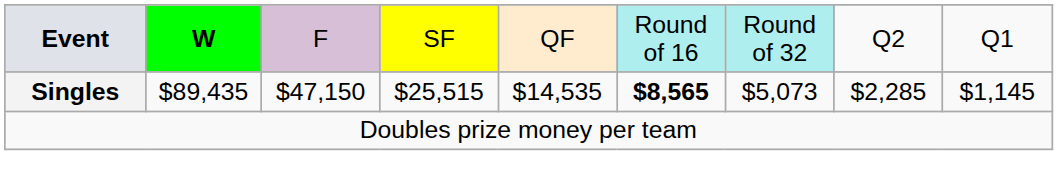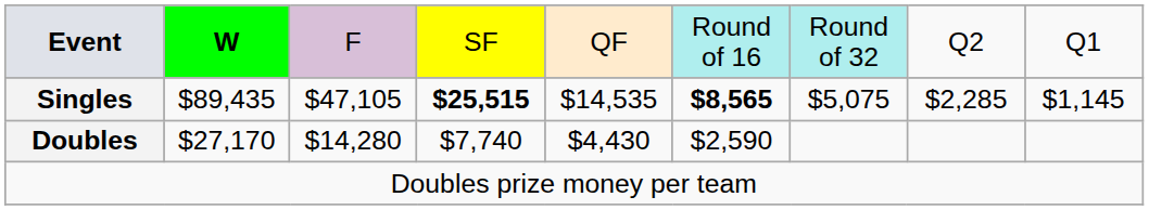 <table class=wikitable style=font-size:90%;text-align:center>
 <tr>
 <td style="width:130px; background:#dfe2e9;"><strong>Event</strong></td>
 <td style="width:80px; background:lime;"><strong>W</strong></td>
 <td style="width:85px; background:thistle;">F</td>
 <td style="width:85px; background:#ff0;">SF</td>
 <td style="width:85px; background:#ffebcd;">QF</td>
 <td style="width:85px; background:#afeeee;">Round of 16</td>
 <td style="width:85px; background:#afeeee;">Round of 32</td>
 <td width=85>Q2</td>
 <td width=85>Q1</td>
 </tr>
 <tr>
 <td style="background:#f3f3f3;"><strong>Singles</strong></td>
 <td>$89,435</td>
-<td>$47,150</td>
-<td>$25,515</td>
+<td>$47,105</td>
+<td><strong>$25,515</strong></td>
 <td>$14,535</td>
 <td><strong>$8,565</strong></td>
-<td>$5,073</td>
+<td>$5,075</td>
 <td>$2,285</td>
 <td>$1,145</td>
+</tr>
+<tr>
+<td style="background:#f3f3f3;"><strong>Doubles</strong></td>
+<td>$27,170</td>
+<td>$14,280</td>
+<td>$7,740</td>
+<td>$4,430</td>
+<td>$2,590</td>
+<td></td>
+<td></td>
+<td></td>
 </tr>
 <tr>
 <td colspan=9>Doubles prize money per team</td>
 </tr>
 </table>
